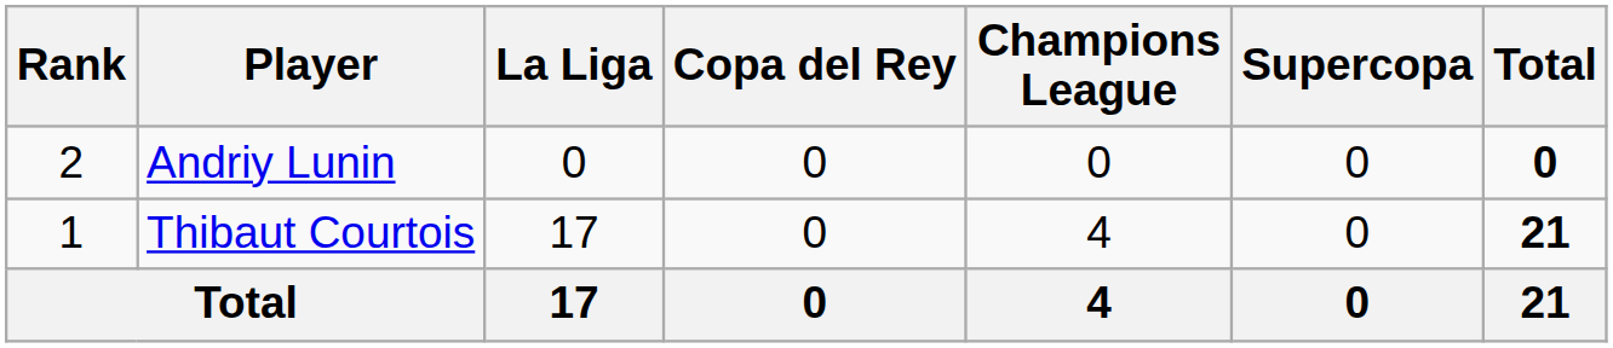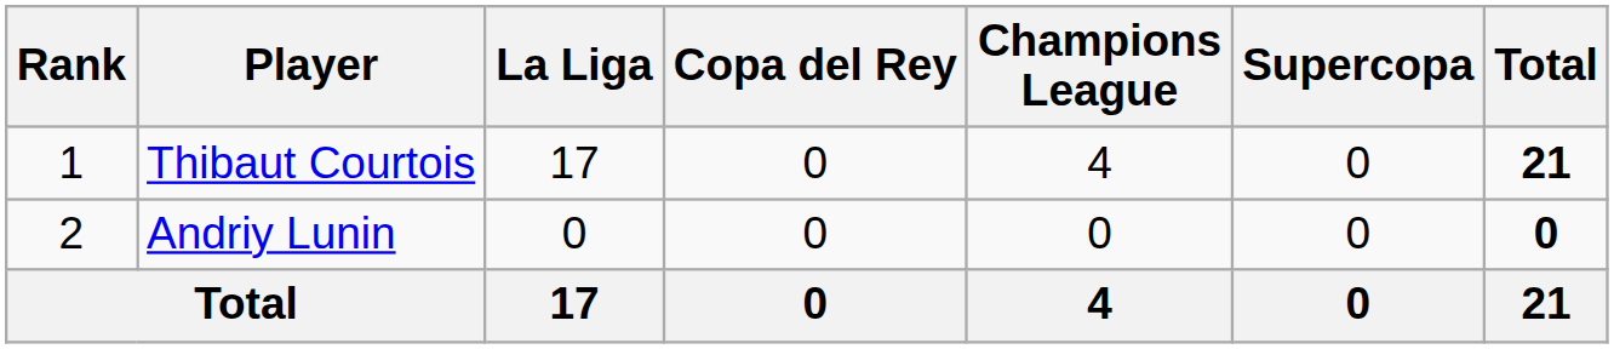 <table class="wikitable" style="text-align: center;">
 <tr>
 <th>Rank</th>
 <th>Player</th>
 <th>La Liga</th>
 <th>Copa del Rey</th>
 <th>Champions<br>League</th>
 <th>Supercopa</th>
 <th>Total</th>
 </tr>
 <tr>
+<td>1</td>
+<td align=left> <a href='#'>Thibaut Courtois</a></td>
+<td>17</td>
+<td>0</td>
+<td>4</td>
+<td>0</td>
+<td><strong>21</strong></td>
+</tr>
+<tr>
 <td>2</td>
 <td align=left> <a href='#'>Andriy Lunin</a></td>
 <td>0</td>
 <td>0</td>
 <td>0</td>
 <td>0</td>
 <td><strong>0</strong></td>
-</tr>
-<tr>
-<td>1</td>
-<td align=left> <a href='#'>Thibaut Courtois</a></td>
-<td>17</td>
-<td>0</td>
-<td>4</td>
-<td>0</td>
-<td><strong>21</strong></td>
 </tr>
 <tr>
 <th colspan=2>Total</th>
 <th>17</th>
 <th>0</th>
 <th>4</th>
 <th>0</th>
 <th>21</th>
 </tr>
 </table>
